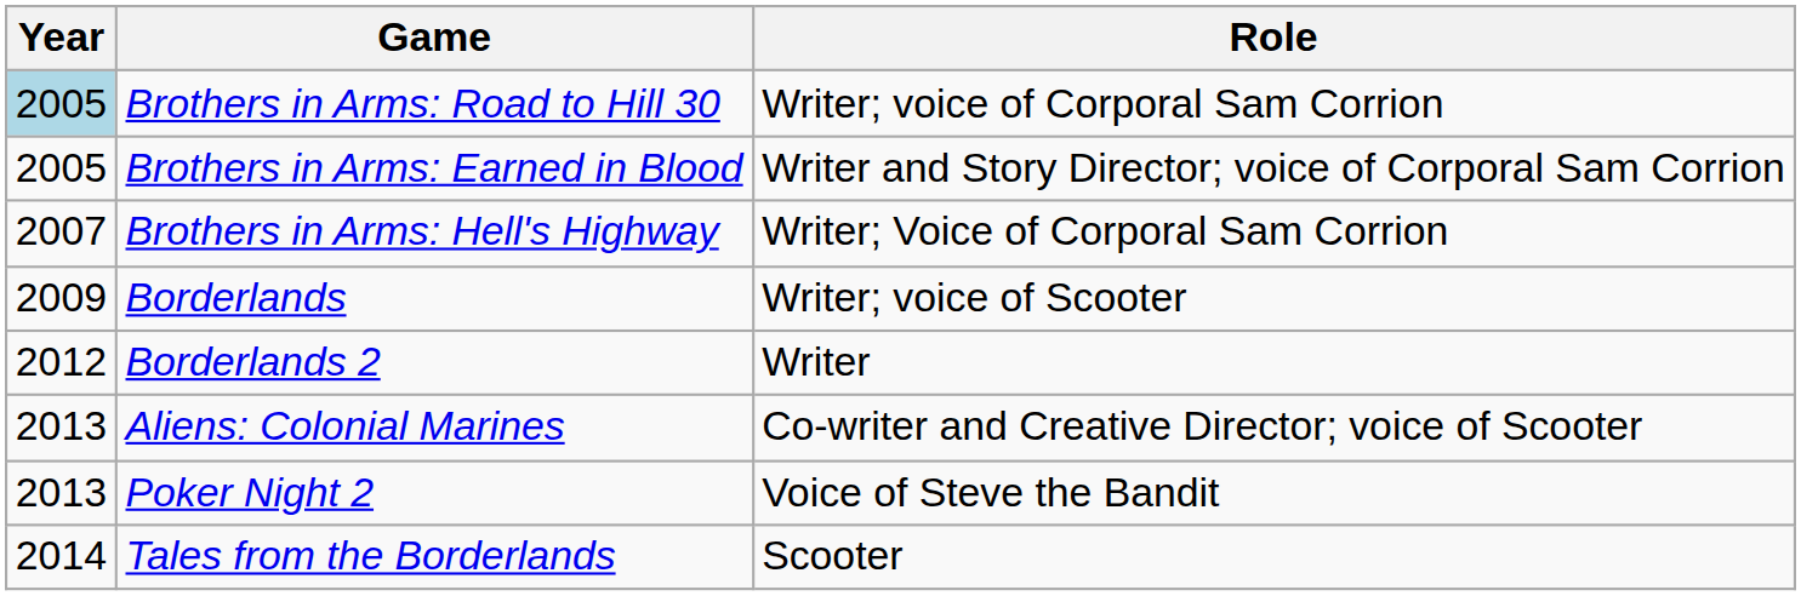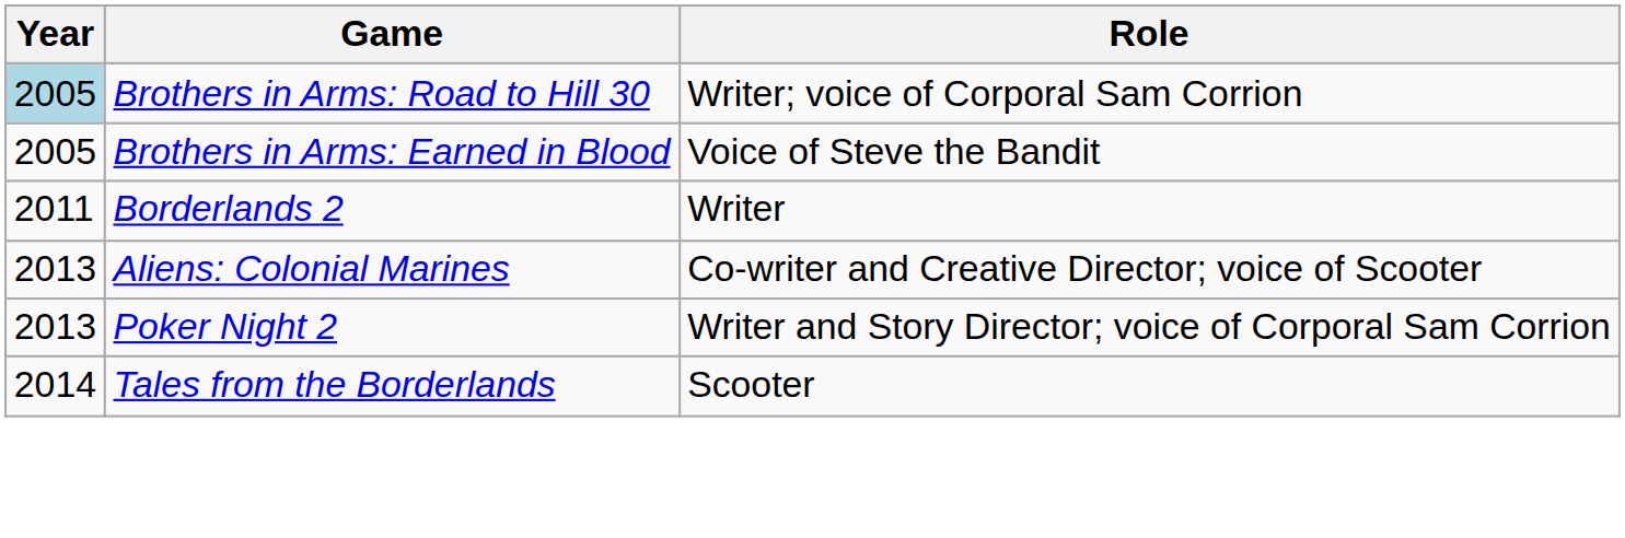 <table class="wikitable">
 <tr>
 <th>Year</th>
 <th>Game</th>
 <th>Role</th>
 </tr>
 <tr>
 <td style="background: lightblue;">2005</td>
 <td><em><a href='#'>Brothers in Arms: Road to Hill 30</a></em></td>
 <td>Writer; voice of Corporal Sam Corrion</td>
 </tr>
 <tr>
 <td>2005</td>
 <td><em><a href='#'>Brothers in Arms: Earned in Blood</a></em></td>
-<td>Writer and Story Director; voice of Corporal Sam Corrion</td>
+<td>Voice of Steve the Bandit</td>
 </tr>
 <tr>
-<td>2007</td>
-<td><em><a href='#'>Brothers in Arms: Hell's Highway</a></em></td>
-<td>Writer; Voice of Corporal Sam Corrion</td>
-</tr>
-<tr>
-<td>2009</td>
-<td><a href='#'><em>Borderlands</em></a></td>
-<td>Writer; voice of Scooter</td>
-</tr>
-<tr>
-<td>2012</td>
+<td>2011</td>
 <td><em><a href='#'>Borderlands 2</a></em></td>
 <td>Writer</td>
 </tr>
 <tr>
 <td>2013</td>
 <td><em><a href='#'>Aliens: Colonial Marines</a></em></td>
 <td>Co-writer and Creative Director; voice of Scooter</td>
 </tr>
 <tr>
 <td>2013</td>
 <td><em><a href='#'>Poker Night 2</a></em></td>
-<td>Voice of Steve the Bandit</td>
+<td>Writer and Story Director; voice of Corporal Sam Corrion</td>
 </tr>
 <tr>
 <td>2014</td>
 <td><em><a href='#'>Tales from the Borderlands</a></em></td>
 <td>Scooter</td>
 </tr>
 </table>
